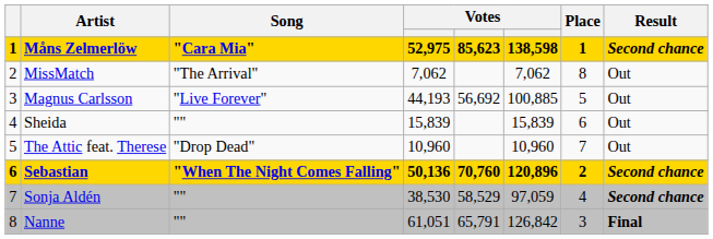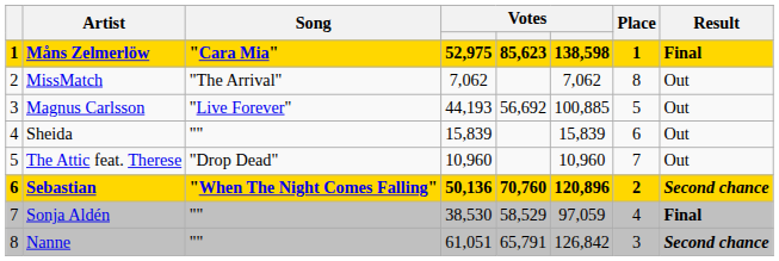 <table class="sortable wikitable" style="margin: 1em auto 1em auto; text-align:center;">
 <tr>
 <th rowspan="2"></th>
 <th rowspan="2">Artist</th>
 <th rowspan="2">Song</th>
 <th colspan="3">Votes</th>
 <th rowspan="2">Place</th>
 <th rowspan="2" class="unsortable">Result</th>
 </tr>
 <tr>
 <th></th>
 <th></th>
 <th></th>
 </tr>
 <tr style="background:gold;">
 <td><strong>1</strong></td>
 <td align="left"><strong><a href='#'>Måns Zelmerlöw</a></strong></td>
 <td align="left"><strong>"<a href='#'><span>Cara Mia</span></a>"</strong></td>
 <td><strong>52,975</strong></td>
 <td><strong>85,623</strong></td>
 <td><strong>138,598</strong></td>
 <td><strong>1</strong></td>
-<td align="left"><strong><em>Second chance</em></strong></td>
+<td align="left"><strong>Final</strong></td>
 </tr>
 <tr>
 <td>2</td>
 <td align="left"><a href='#'>MissMatch</a></td>
 <td align="left">"The Arrival"</td>
 <td>7,062</td>
 <td></td>
 <td>7,062</td>
 <td>8</td>
 <td align="left">Out</td>
 </tr>
 <tr>
 <td>3</td>
 <td align="left"><a href='#'>Magnus Carlsson</a></td>
 <td align="left">"<a href='#'>Live Forever</a>"</td>
 <td>44,193</td>
 <td>56,692</td>
 <td>100,885</td>
 <td>5</td>
 <td align="left">Out</td>
 </tr>
 <tr>
 <td>4</td>
 <td align="left">Sheida</td>
 <td align="left">""</td>
 <td>15,839</td>
 <td></td>
 <td>15,839</td>
 <td>6</td>
 <td align="left">Out</td>
 </tr>
 <tr>
 <td>5</td>
 <td align="left"><a href='#'>The Attic</a> feat. <a href='#'>Therese</a></td>
 <td align="left">"Drop Dead"</td>
 <td>10,960</td>
 <td></td>
 <td>10,960</td>
 <td>7</td>
 <td align="left">Out</td>
 </tr>
 <tr style="background:gold;">
 <td><strong>6</strong></td>
 <td align="left"><strong><a href='#'>Sebastian</a></strong></td>
 <td align="left"><strong>"<a href='#'>When The Night Comes Falling</a>"</strong></td>
 <td><strong>50,136</strong></td>
 <td><strong>70,760</strong></td>
 <td><strong>120,896</strong></td>
 <td><strong>2</strong></td>
 <td align="left"><strong><em>Second chance</em></strong></td>
 </tr>
 <tr style="background:silver;">
 <td>7</td>
 <td align="left"><a href='#'>Sonja Aldén</a></td>
 <td align="left">""</td>
 <td>38,530</td>
 <td>58,529</td>
 <td>97,059</td>
 <td>4</td>
-<td align="left"><strong><em>Second chance</em></strong></td>
+<td align="left"><strong>Final</strong></td>
 </tr>
 <tr style="background:silver;">
 <td>8</td>
 <td align="left"><a href='#'>Nanne</a></td>
 <td align="left">""</td>
 <td>61,051</td>
 <td>65,791</td>
 <td>126,842</td>
 <td>3</td>
-<td align="left"><strong>Final</strong></td>
+<td align="left"><strong><em>Second chance</em></strong></td>
 </tr>
 </table>
